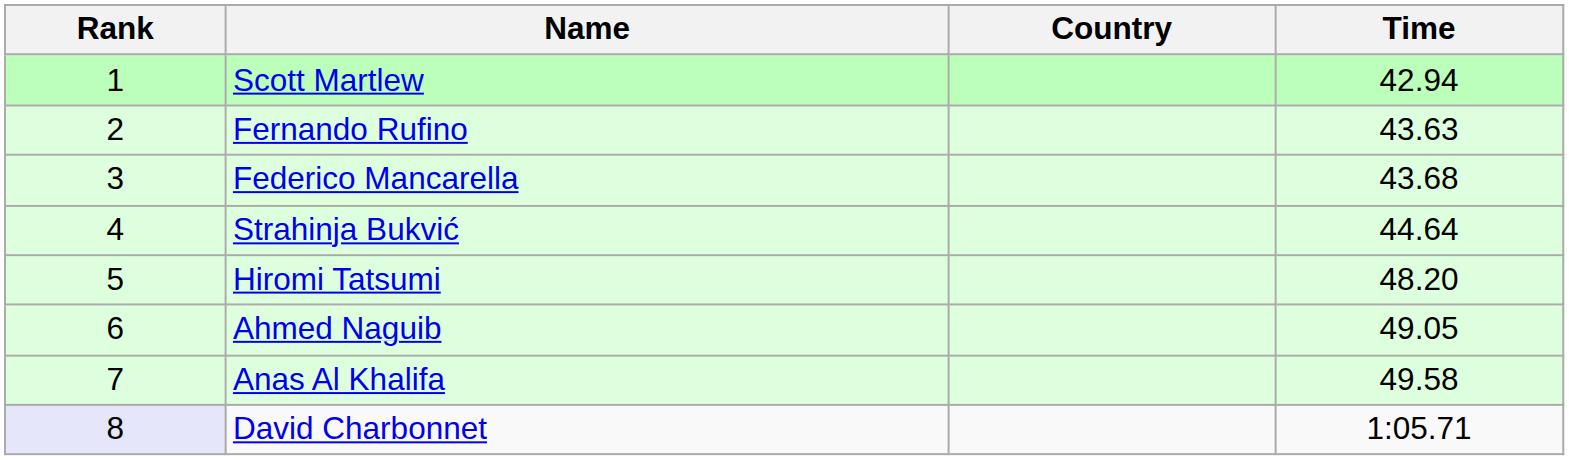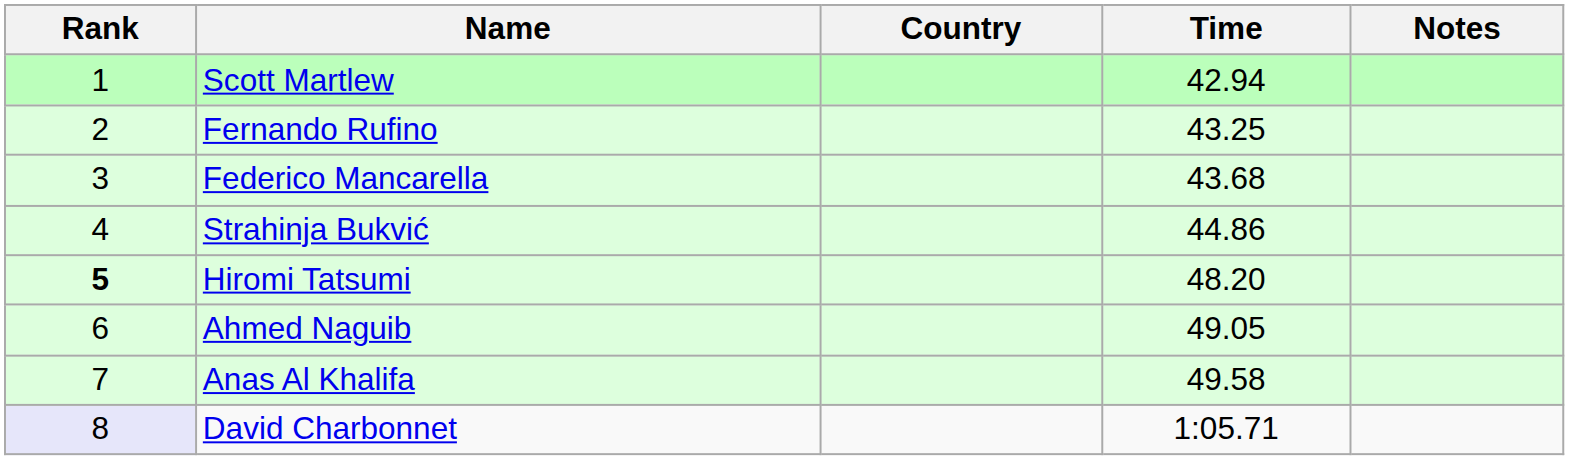 <table class="wikitable" style="text-align:center;width: 50%">
 <tr>
 <th>Rank</th>
 <th>Name</th>
 <th>Country</th>
 <th>Time</th>
+<th>Notes</th>
 </tr>
 <tr bgcolor=bbffbb>
 <td>1</td>
 <td align="left"><a href='#'>Scott Martlew</a></td>
 <td align="left"></td>
 <td>42.94</td>
+<td></td>
 </tr>
 <tr bgcolor=ddffdd>
 <td>2</td>
 <td align="left"><a href='#'>Fernando Rufino</a></td>
 <td align="left"></td>
-<td>43.63</td>
+<td>43.25</td>
+<td></td>
 </tr>
 <tr bgcolor=ddffdd>
 <td>3</td>
 <td align="left"><a href='#'>Federico Mancarella</a></td>
 <td align="left"></td>
 <td>43.68</td>
+<td></td>
 </tr>
 <tr bgcolor=ddffdd>
 <td>4</td>
 <td align="left"><a href='#'>Strahinja Bukvić</a></td>
 <td align="left"></td>
-<td>44.64</td>
+<td>44.86</td>
+<td></td>
 </tr>
 <tr bgcolor=ddffdd>
-<td>5</td>
+<td><strong>5</strong></td>
 <td align="left"><a href='#'>Hiromi Tatsumi</a></td>
 <td align="left"></td>
 <td>48.20</td>
+<td></td>
 </tr>
 <tr bgcolor=ddffdd>
 <td>6</td>
 <td align="left"><a href='#'>Ahmed Naguib</a></td>
 <td align="left"></td>
 <td>49.05</td>
+<td></td>
 </tr>
 <tr bgcolor=ddffdd>
 <td>7</td>
 <td align="left"><a href='#'>Anas Al Khalifa</a></td>
 <td align="left"></td>
 <td>49.58</td>
+<td></td>
 </tr>
 <tr>
 <td style="background: lavender;">8</td>
 <td align="left"><a href='#'>David Charbonnet</a></td>
 <td align="left"></td>
 <td>1:05.71</td>
+<td></td>
 </tr>
 </table>
